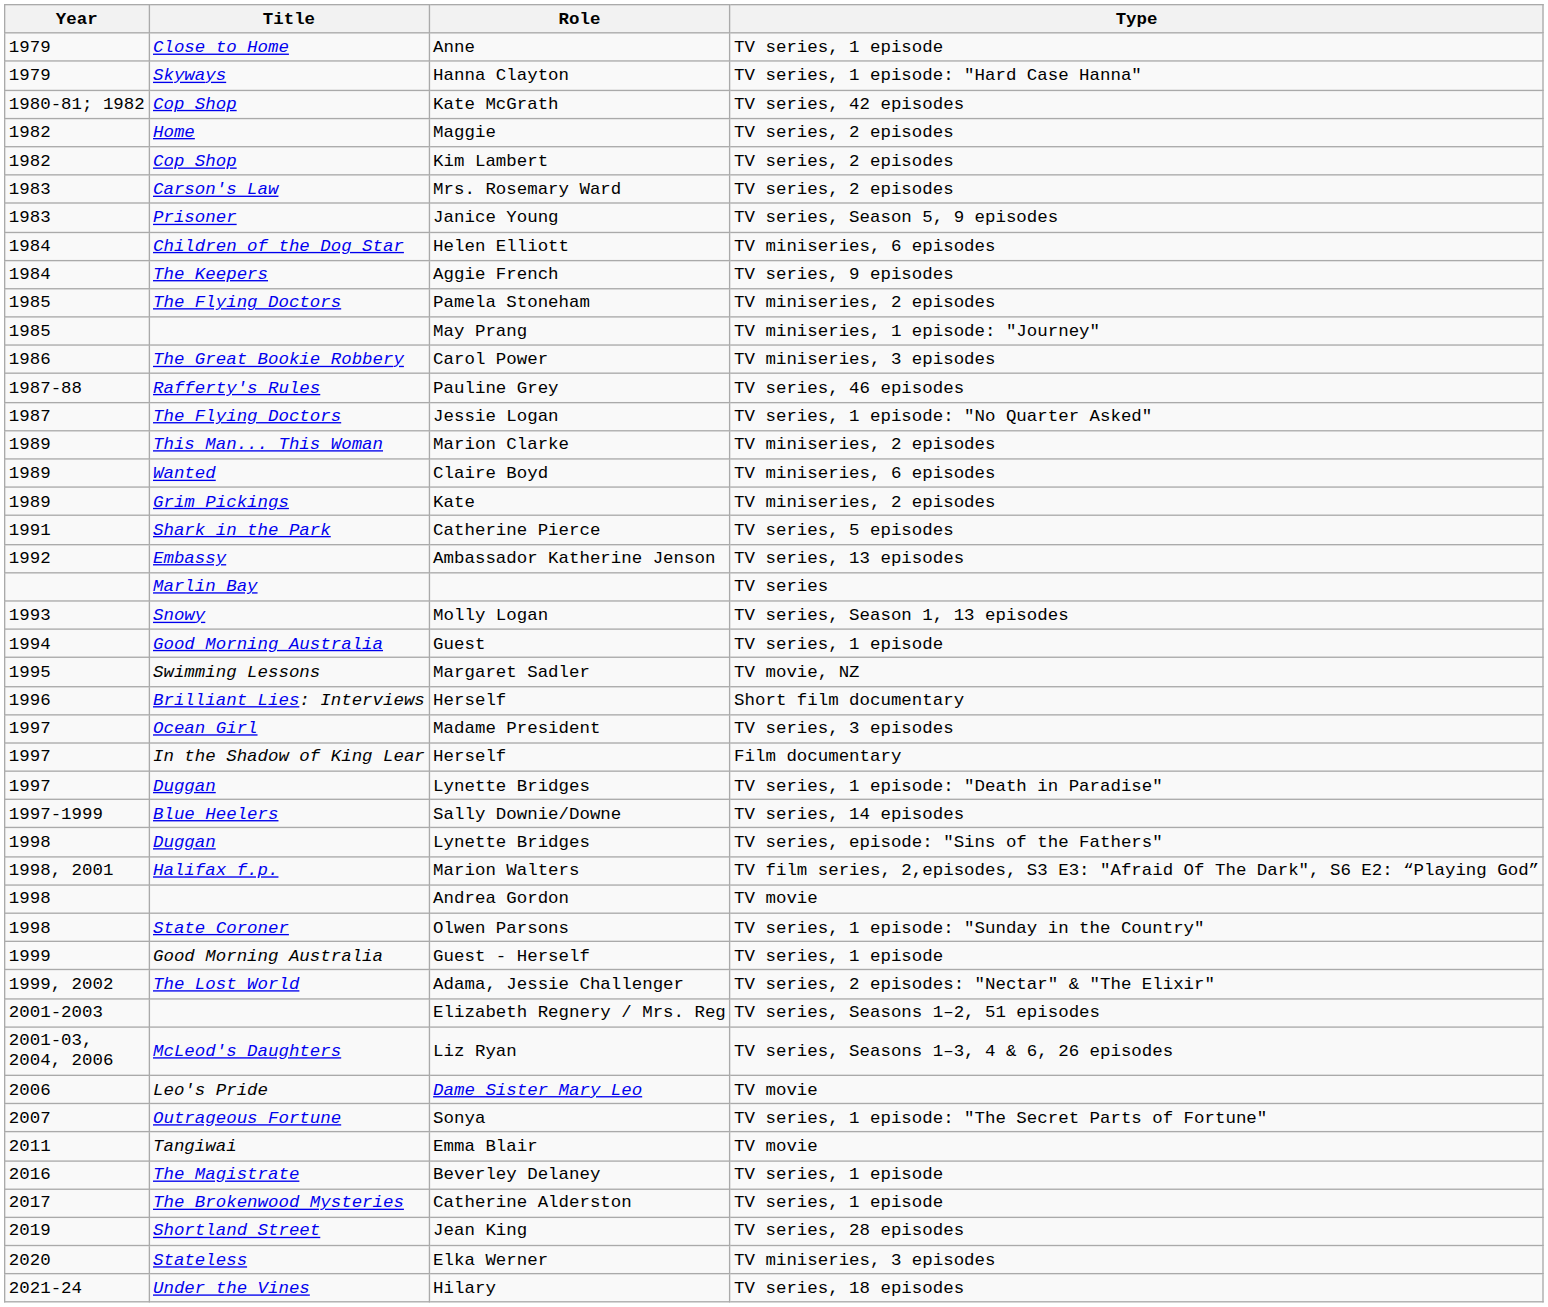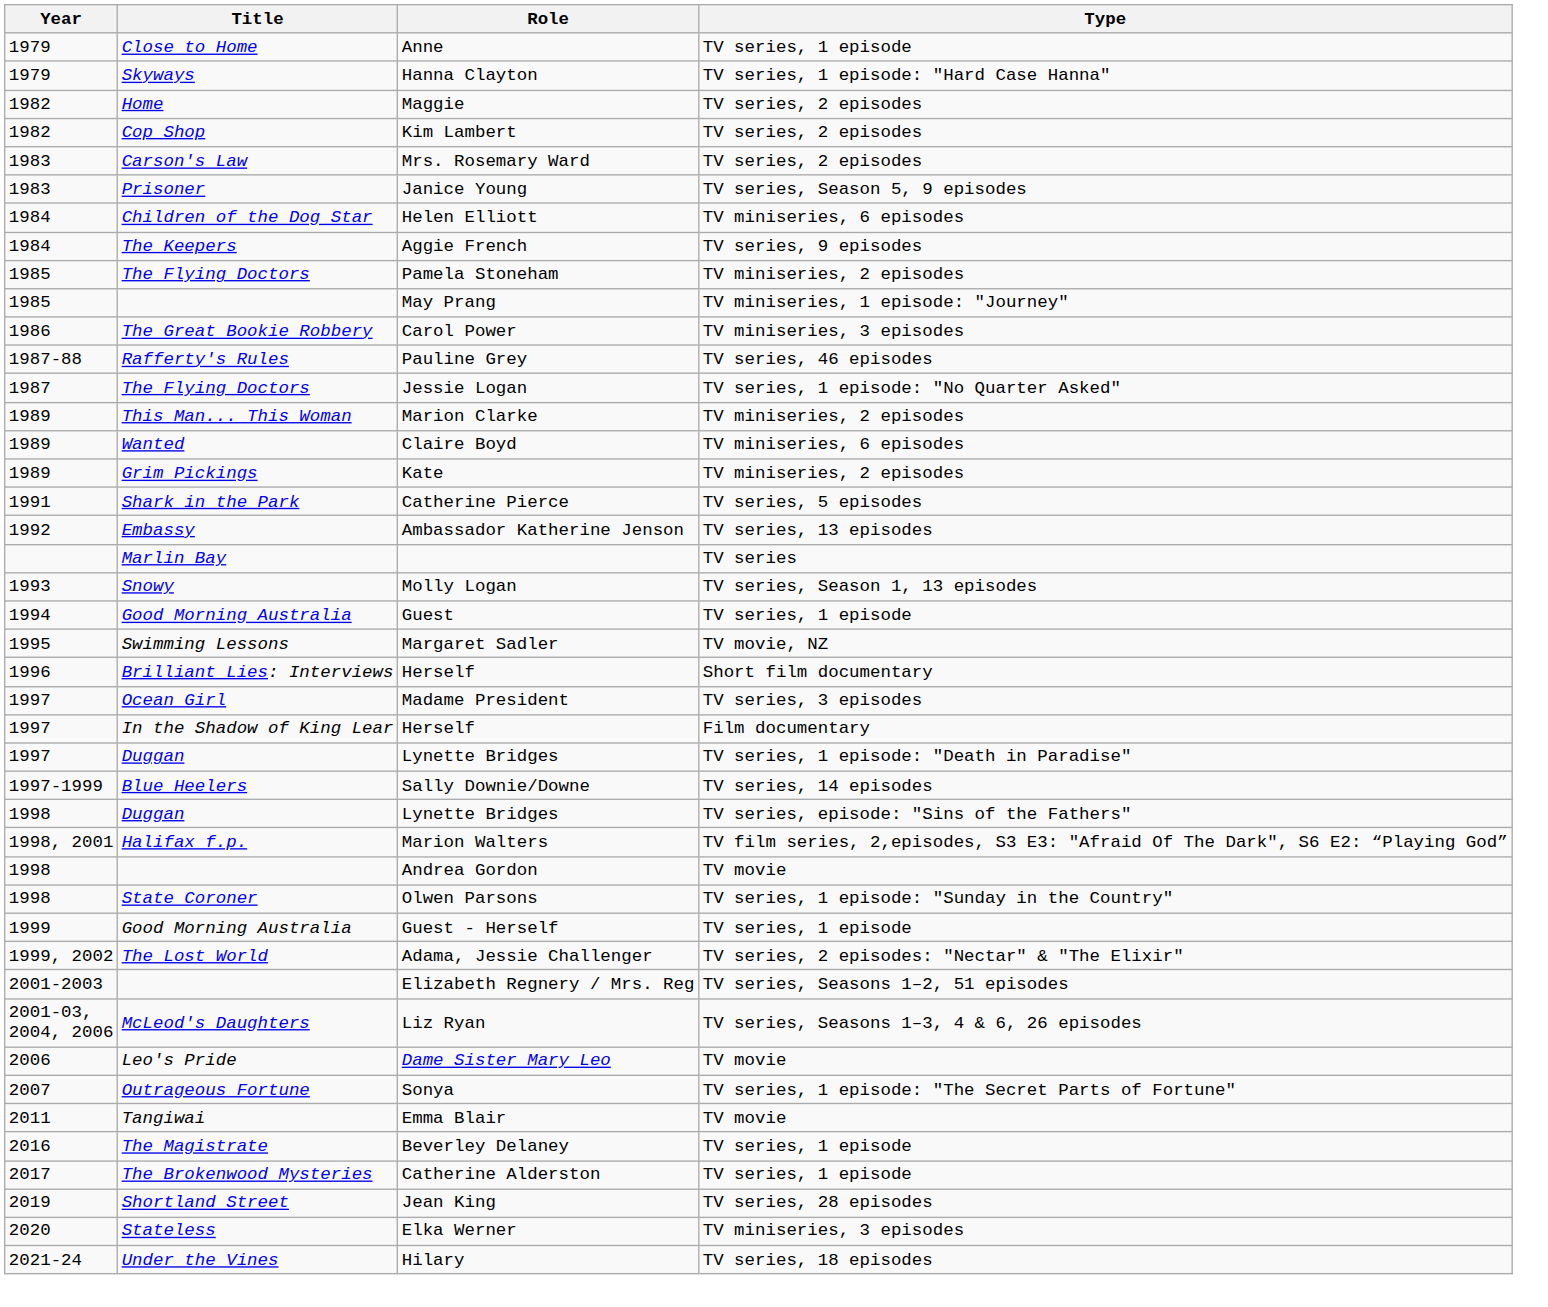 <table class="wikitable sortable">
 <tr>
 <th>Year</th>
 <th>Title</th>
 <th>Role</th>
 <th class="unsortable">Type</th>
 </tr>
 <tr>
 <td>1979</td>
 <td><em><a href='#'>Close to Home</a></em></td>
 <td>Anne</td>
 <td>TV series, 1 episode</td>
 </tr>
 <tr>
 <td>1979</td>
 <td><em><a href='#'>Skyways</a></em></td>
 <td>Hanna Clayton</td>
 <td>TV series, 1 episode: "Hard Case Hanna"</td>
-</tr>
-<tr>
-<td>1980-81; 1982</td>
-<td><em><a href='#'>Cop Shop</a></em></td>
-<td>Kate McGrath</td>
-<td>TV series, 42 episodes</td>
 </tr>
 <tr>
 <td>1982</td>
 <td><em><a href='#'>Home</a></em></td>
 <td>Maggie</td>
 <td>TV series, 2 episodes</td>
 </tr>
 <tr>
 <td>1982</td>
 <td><em><a href='#'>Cop Shop</a></em></td>
 <td>Kim Lambert</td>
 <td>TV series, 2 episodes</td>
 </tr>
 <tr>
 <td>1983</td>
 <td><em><a href='#'>Carson's Law</a></em></td>
 <td>Mrs. Rosemary Ward</td>
 <td>TV series, 2 episodes</td>
 </tr>
 <tr>
 <td>1983</td>
 <td><em><a href='#'>Prisoner</a></em></td>
 <td>Janice Young</td>
 <td>TV series, Season 5, 9 episodes</td>
 </tr>
 <tr>
 <td>1984</td>
 <td><em><a href='#'>Children of the Dog Star</a></em></td>
 <td>Helen Elliott</td>
 <td>TV miniseries, 6 episodes</td>
 </tr>
 <tr>
 <td>1984</td>
 <td><em><a href='#'>The Keepers</a></em></td>
 <td>Aggie French</td>
 <td>TV series, 9 episodes</td>
 </tr>
 <tr>
 <td>1985</td>
 <td><em><a href='#'>The Flying Doctors</a></em></td>
 <td>Pamela Stoneham</td>
 <td>TV miniseries, 2 episodes</td>
 </tr>
 <tr>
 <td>1985</td>
 <td><em></em></td>
 <td>May Prang</td>
 <td>TV miniseries, 1 episode: "Journey"</td>
 </tr>
 <tr>
 <td>1986</td>
 <td><em><a href='#'>The Great Bookie Robbery</a></em></td>
 <td>Carol Power</td>
 <td>TV miniseries, 3 episodes</td>
 </tr>
 <tr>
 <td>1987-88</td>
 <td><em><a href='#'>Rafferty's Rules</a></em></td>
 <td>Pauline Grey</td>
 <td>TV series, 46 episodes</td>
 </tr>
 <tr>
 <td>1987</td>
 <td><em><a href='#'>The Flying Doctors</a></em></td>
 <td>Jessie Logan</td>
 <td>TV series, 1 episode: "No Quarter Asked"</td>
 </tr>
 <tr>
 <td>1989</td>
 <td><em><a href='#'>This Man... This Woman</a></em></td>
 <td>Marion Clarke</td>
 <td>TV miniseries, 2 episodes</td>
 </tr>
 <tr>
 <td>1989</td>
 <td><em><a href='#'>Wanted</a></em></td>
 <td>Claire Boyd</td>
 <td>TV miniseries, 6 episodes</td>
 </tr>
 <tr>
 <td>1989</td>
 <td><em><a href='#'>Grim Pickings</a></em></td>
 <td>Kate</td>
 <td>TV miniseries, 2 episodes</td>
 </tr>
 <tr>
 <td>1991</td>
 <td><em><a href='#'>Shark in the Park</a></em></td>
 <td>Catherine Pierce</td>
 <td>TV series, 5 episodes</td>
 </tr>
 <tr>
 <td>1992</td>
 <td><em><a href='#'>Embassy</a></em></td>
 <td>Ambassador Katherine Jenson</td>
 <td>TV series, 13 episodes</td>
 </tr>
 <tr>
 <td></td>
 <td><em><a href='#'>Marlin Bay</a></em></td>
 <td></td>
 <td>TV series</td>
 </tr>
 <tr>
 <td>1993</td>
 <td><em><a href='#'>Snowy</a></em></td>
 <td>Molly Logan</td>
 <td>TV series, Season 1, 13 episodes</td>
 </tr>
 <tr>
 <td>1994</td>
 <td><em><a href='#'>Good Morning Australia</a></em></td>
 <td>Guest</td>
 <td>TV series, 1 episode</td>
 </tr>
 <tr>
 <td>1995</td>
 <td><em>Swimming Lessons</em></td>
 <td>Margaret Sadler</td>
 <td>TV movie, NZ</td>
 </tr>
 <tr>
 <td>1996</td>
 <td><em><a href='#'>Brilliant Lies</a>: Interviews</em></td>
 <td>Herself</td>
 <td>Short film documentary</td>
 </tr>
 <tr>
 <td>1997</td>
 <td><em><a href='#'>Ocean Girl</a></em></td>
 <td>Madame President</td>
 <td>TV series, 3 episodes</td>
 </tr>
 <tr>
 <td>1997</td>
 <td><em>In the Shadow of King Lear</em></td>
 <td>Herself</td>
 <td>Film documentary</td>
 </tr>
 <tr>
 <td>1997</td>
 <td><em><a href='#'>Duggan</a></em></td>
 <td>Lynette Bridges</td>
 <td>TV series, 1 episode: "Death in Paradise"</td>
 </tr>
 <tr>
 <td>1997-1999</td>
 <td><em><a href='#'>Blue Heelers</a></em></td>
 <td>Sally Downie/Downe</td>
 <td>TV series, 14 episodes</td>
 </tr>
 <tr>
 <td>1998</td>
 <td><em><a href='#'>Duggan</a></em></td>
 <td>Lynette Bridges</td>
 <td>TV series, episode: "Sins of the Fathers"</td>
 </tr>
 <tr>
 <td>1998, 2001</td>
 <td><em><a href='#'>Halifax f.p.</a></em></td>
 <td>Marion Walters</td>
 <td>TV film series, 2,episodes, S3 E3: "Afraid Of The Dark", S6 E2: “Playing God”</td>
 </tr>
 <tr>
 <td>1998</td>
 <td><em></em></td>
 <td>Andrea Gordon</td>
 <td>TV movie</td>
 </tr>
 <tr>
 <td>1998</td>
 <td><em><a href='#'>State Coroner</a></em></td>
 <td>Olwen Parsons</td>
 <td>TV series, 1 episode: "Sunday in the Country"</td>
 </tr>
 <tr>
 <td>1999</td>
 <td><em>Good Morning Australia</em></td>
 <td>Guest - Herself</td>
 <td>TV series, 1 episode</td>
 </tr>
 <tr>
 <td>1999, 2002</td>
 <td><em><a href='#'>The Lost World</a></em></td>
 <td>Adama, Jessie Challenger</td>
 <td>TV series, 2 episodes: "Nectar" & "The Elixir"</td>
 </tr>
 <tr>
 <td>2001-2003</td>
 <td><em></em></td>
 <td>Elizabeth Regnery / Mrs. Reg</td>
 <td>TV series, Seasons 1–2, 51 episodes</td>
 </tr>
 <tr>
 <td>2001-03,<br>2004, 2006</td>
 <td><em><a href='#'>McLeod's Daughters</a></em></td>
 <td>Liz Ryan</td>
 <td>TV series, Seasons 1–3, 4 & 6, 26 episodes</td>
 </tr>
 <tr>
 <td>2006</td>
 <td><em>Leo's Pride</em></td>
 <td><em><a href='#'>Dame Sister Mary Leo</a></em></td>
 <td>TV movie</td>
 </tr>
 <tr>
 <td>2007</td>
 <td><em><a href='#'>Outrageous Fortune</a></em></td>
 <td>Sonya</td>
 <td>TV series, 1 episode: "The Secret Parts of Fortune"</td>
 </tr>
 <tr>
 <td>2011</td>
 <td><em>Tangiwai</em></td>
 <td>Emma Blair</td>
 <td>TV movie</td>
 </tr>
 <tr>
 <td>2016</td>
 <td><em><a href='#'>The Magistrate</a></em></td>
 <td>Beverley Delaney</td>
 <td>TV series, 1 episode</td>
 </tr>
 <tr>
 <td>2017</td>
 <td><em><a href='#'>The Brokenwood Mysteries</a></em></td>
 <td>Catherine Alderston</td>
 <td>TV series, 1 episode</td>
 </tr>
 <tr>
 <td>2019</td>
 <td><em><a href='#'>Shortland Street</a></em></td>
 <td>Jean King</td>
 <td>TV series, 28 episodes</td>
 </tr>
 <tr>
 <td>2020</td>
 <td><em><a href='#'>Stateless</a></em></td>
 <td>Elka Werner</td>
 <td>TV miniseries, 3 episodes</td>
 </tr>
 <tr>
 <td>2021-24</td>
 <td><em><a href='#'>Under the Vines</a></em></td>
 <td>Hilary</td>
 <td>TV series, 18 episodes</td>
 </tr>
 </table>
